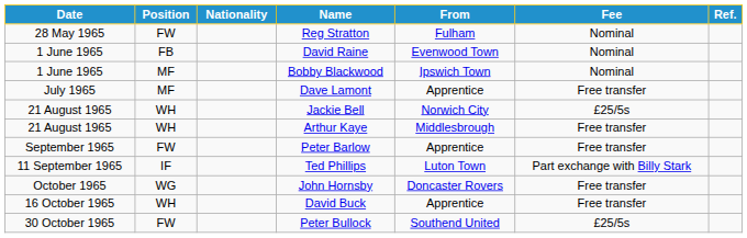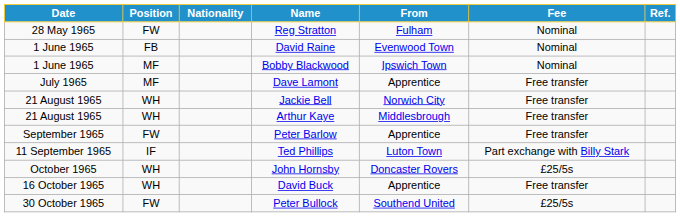 <table class="wikitable" style="text-align:center; font-size:90%; width:100%;">
 <tr>
 <th style="background:#2191CC; color:white; border:1px solid #F7C408; text-align:center;">Date</th>
 <th style="background:#2191CC; color:white; border:1px solid #F7C408; text-align:center;">Position</th>
 <th style="background:#2191CC; color:white; border:1px solid #F7C408; text-align:center;">Nationality</th>
 <th style="background:#2191CC; color:white; border:1px solid #F7C408; text-align:center;">Name</th>
 <th style="background:#2191CC; color:white; border:1px solid #F7C408; text-align:center;">From</th>
 <th style="background:#2191CC; color:white; border:1px solid #F7C408; text-align:center;">Fee</th>
 <th style="background:#2191CC; color:white; border:1px solid #F7C408; text-align:center;">Ref.</th>
 </tr>
 <tr>
 <td>28 May 1965</td>
 <td>FW</td>
 <td></td>
 <td><a href='#'>Reg Stratton</a></td>
 <td> <a href='#'>Fulham</a></td>
 <td>Nominal</td>
 <td></td>
 </tr>
 <tr>
 <td>1 June 1965</td>
 <td>FB</td>
 <td></td>
 <td><a href='#'>David Raine</a></td>
 <td> <a href='#'>Evenwood Town</a></td>
 <td>Nominal</td>
 <td></td>
 </tr>
 <tr>
 <td>1 June 1965</td>
 <td>MF</td>
 <td></td>
 <td><a href='#'>Bobby Blackwood</a></td>
 <td> <a href='#'>Ipswich Town</a></td>
 <td>Nominal</td>
 <td></td>
 </tr>
 <tr>
 <td>July 1965</td>
 <td>MF</td>
 <td></td>
 <td><a href='#'>Dave Lamont</a></td>
 <td>Apprentice</td>
 <td>Free transfer</td>
 <td></td>
 </tr>
 <tr>
 <td>21 August 1965</td>
 <td>WH</td>
 <td></td>
 <td><a href='#'>Jackie Bell</a></td>
 <td> <a href='#'>Norwich City</a></td>
-<td>£25/5s</td>
+<td>Free transfer</td>
 <td></td>
 </tr>
 <tr>
 <td>21 August 1965</td>
 <td>WH</td>
 <td></td>
 <td><a href='#'>Arthur Kaye</a></td>
 <td> <a href='#'>Middlesbrough</a></td>
 <td>Free transfer</td>
 <td></td>
 </tr>
 <tr>
 <td>September 1965</td>
 <td>FW</td>
 <td></td>
 <td><a href='#'>Peter Barlow</a></td>
 <td>Apprentice</td>
 <td>Free transfer</td>
 <td></td>
 </tr>
 <tr>
 <td>11 September 1965</td>
 <td>IF</td>
 <td></td>
 <td><a href='#'>Ted Phillips</a></td>
 <td> <a href='#'>Luton Town</a></td>
 <td>Part exchange with <a href='#'>Billy Stark</a></td>
 <td></td>
 </tr>
 <tr>
 <td>October 1965</td>
-<td>WG</td>
+<td>WH</td>
 <td></td>
 <td><a href='#'>John Hornsby</a></td>
 <td> <a href='#'>Doncaster Rovers</a></td>
-<td>Free transfer</td>
+<td>£25/5s</td>
 <td></td>
 </tr>
 <tr>
 <td>16 October 1965</td>
 <td>WH</td>
 <td></td>
 <td><a href='#'>David Buck</a></td>
 <td>Apprentice</td>
 <td>Free transfer</td>
 <td></td>
 </tr>
 <tr>
 <td>30 October 1965</td>
 <td>FW</td>
 <td></td>
 <td><a href='#'>Peter Bullock</a></td>
 <td> <a href='#'>Southend United</a></td>
 <td>£25/5s</td>
 <td></td>
 </tr>
 </table>
